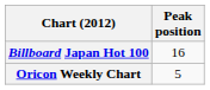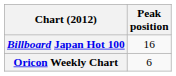 <table class="wikitable plainrowheaders sortable" style="text-align:center;" border="1">
 <tr>
 <th scope="col">Chart (2012)</th>
 <th scope="col">Peak<br>position</th>
 </tr>
 <tr>
 <th scope="row"><em><a href='#'>Billboard</a></em> <a href='#'>Japan Hot 100</a></th>
 <td>16</td>
 </tr>
 <tr>
 <th scope="row"><a href='#'>Oricon</a> Weekly Chart</th>
-<td>5</td>
+<td>6</td>
 </tr>
 </table>
